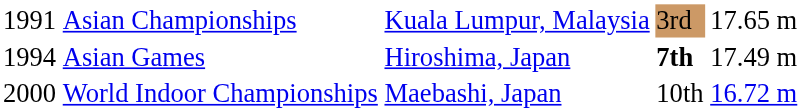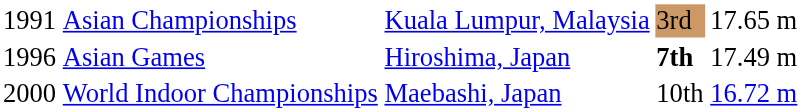 <table>
 <tr>
 <td>1991</td>
 <td><a href='#'>Asian Championships</a></td>
 <td><a href='#'>Kuala Lumpur, Malaysia</a></td>
 <td bgcolor="cc9966">3rd</td>
 <td>17.65 m</td>
 </tr>
 <tr>
-<td>1994</td>
+<td>1996</td>
 <td><a href='#'>Asian Games</a></td>
 <td><a href='#'>Hiroshima, Japan</a></td>
 <td><strong>7th</strong></td>
 <td>17.49 m</td>
 </tr>
 <tr>
 <td>2000</td>
 <td><a href='#'>World Indoor Championships</a></td>
 <td><a href='#'>Maebashi, Japan</a></td>
 <td>10th</td>
 <td><a href='#'>16.72 m</a></td>
 </tr>
 </table>
